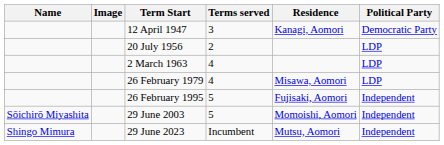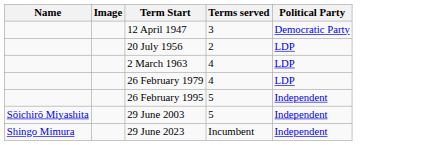 <table class="wikitable">
 <tr>
 <th>Name</th>
 <th>Image</th>
 <th>Term Start</th>
 <th>Terms served</th>
-<th>Residence</th>
 <th>Political Party</th>
 </tr>
 <tr>
 <td></td>
 <td></td>
 <td>12 April 1947</td>
 <td>3</td>
-<td><a href='#'>Kanagi, Aomori</a></td>
 <td><a href='#'>Democratic Party</a></td>
 </tr>
 <tr>
 <td></td>
 <td></td>
 <td>20 July 1956</td>
 <td>2</td>
-<td></td>
 <td><a href='#'>LDP</a></td>
 </tr>
 <tr>
 <td></td>
 <td></td>
 <td>2 March 1963</td>
 <td>4</td>
-<td></td>
 <td><a href='#'>LDP</a></td>
 </tr>
 <tr>
 <td></td>
 <td></td>
 <td>26 February 1979</td>
 <td>4</td>
-<td><a href='#'>Misawa, Aomori</a></td>
 <td><a href='#'>LDP</a></td>
 </tr>
 <tr>
 <td></td>
 <td></td>
 <td>26 February 1995</td>
 <td>5</td>
-<td><a href='#'>Fujisaki, Aomori</a></td>
 <td><a href='#'>Independent</a></td>
 </tr>
 <tr>
 <td><a href='#'>Sōichirō Miyashita</a></td>
 <td></td>
 <td>29 June 2003</td>
 <td>5</td>
-<td><a href='#'>Momoishi, Aomori</a></td>
 <td><a href='#'>Independent</a></td>
 </tr>
 <tr>
 <td><a href='#'>Shingo Mimura</a></td>
 <td></td>
 <td>29 June 2023</td>
 <td>Incumbent</td>
-<td><a href='#'>Mutsu, Aomori</a></td>
 <td><a href='#'>Independent</a></td>
 </tr>
 </table>
